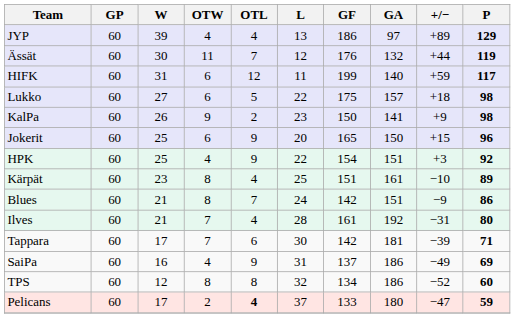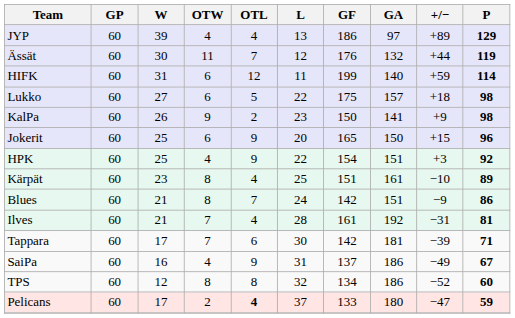 <table class="wikitable sortable" style="text-align:center;">
 <tr>
 <th width=100px>Team</th>
 <th width=50px>GP</th>
 <th width=50px>W</th>
 <th width=50px>OTW</th>
 <th width=50px>OTL</th>
 <th width=50px>L</th>
 <th width=50px>GF</th>
 <th width=50px>GA</th>
 <th width=50px>+/−</th>
 <th width=50px>P</th>
 </tr>
 <tr bgcolor="#e6e6fa">
 <td align=left>JYP</td>
 <td>60</td>
 <td>39</td>
 <td>4</td>
 <td>4</td>
 <td>13</td>
 <td>186</td>
 <td>97</td>
 <td>+89</td>
 <td><strong>129</strong></td>
 </tr>
 <tr bgcolor="#e6e6fa">
 <td align=left>Ässät</td>
 <td>60</td>
 <td>30</td>
 <td>11</td>
 <td>7</td>
 <td>12</td>
 <td>176</td>
 <td>132</td>
 <td>+44</td>
 <td><strong>119</strong></td>
 </tr>
 <tr bgcolor="#e6e6fa">
 <td align=left>HIFK</td>
 <td>60</td>
 <td>31</td>
 <td>6</td>
 <td>12</td>
 <td>11</td>
 <td>199</td>
 <td>140</td>
 <td>+59</td>
-<td><strong>117</strong></td>
+<td><strong>114</strong></td>
 </tr>
 <tr bgcolor="#e6e6fa">
 <td align=left>Lukko</td>
 <td>60</td>
 <td>27</td>
 <td>6</td>
 <td>5</td>
 <td>22</td>
 <td>175</td>
 <td>157</td>
 <td>+18</td>
 <td><strong>98</strong></td>
 </tr>
 <tr bgcolor="#e6e6fa">
 <td align=left>KalPa</td>
 <td>60</td>
 <td>26</td>
 <td>9</td>
 <td>2</td>
 <td>23</td>
 <td>150</td>
 <td>141</td>
 <td>+9</td>
 <td><strong>98</strong></td>
 </tr>
 <tr bgcolor="#e6e6fa">
 <td align=left>Jokerit</td>
 <td>60</td>
 <td>25</td>
 <td>6</td>
 <td>9</td>
 <td>20</td>
 <td>165</td>
 <td>150</td>
 <td>+15</td>
 <td><strong>96</strong></td>
 </tr>
 <tr bgcolor="#e6f8ef">
 <td align=left>HPK</td>
 <td>60</td>
 <td>25</td>
 <td>4</td>
 <td>9</td>
 <td>22</td>
 <td>154</td>
 <td>151</td>
 <td>+3</td>
 <td><strong>92</strong></td>
 </tr>
 <tr bgcolor="#e6f8ef">
 <td align=left>Kärpät</td>
 <td>60</td>
 <td>23</td>
 <td>8</td>
 <td>4</td>
 <td>25</td>
 <td>151</td>
 <td>161</td>
 <td>−10</td>
 <td><strong>89</strong></td>
 </tr>
 <tr bgcolor="#e6f8ef">
 <td align=left>Blues</td>
 <td>60</td>
 <td>21</td>
 <td>8</td>
 <td>7</td>
 <td>24</td>
 <td>142</td>
 <td>151</td>
 <td>−9</td>
 <td><strong>86</strong></td>
 </tr>
 <tr bgcolor="#e6f8ef">
 <td align=left>Ilves</td>
 <td>60</td>
 <td>21</td>
 <td>7</td>
 <td>4</td>
 <td>28</td>
 <td>161</td>
 <td>192</td>
 <td>−31</td>
-<td><strong>80</strong></td>
+<td><strong>81</strong></td>
 </tr>
 <tr>
 <td align=left>Tappara</td>
 <td>60</td>
 <td>17</td>
 <td>7</td>
 <td>6</td>
 <td>30</td>
 <td>142</td>
 <td>181</td>
 <td>−39</td>
 <td><strong>71</strong></td>
 </tr>
 <tr>
 <td align=left>SaiPa</td>
 <td>60</td>
 <td>16</td>
 <td>4</td>
 <td>9</td>
 <td>31</td>
 <td>137</td>
 <td>186</td>
 <td>−49</td>
-<td><strong>69</strong></td>
+<td><strong>67</strong></td>
 </tr>
 <tr>
 <td align=left>TPS</td>
 <td>60</td>
 <td>12</td>
 <td>8</td>
 <td>8</td>
 <td>32</td>
 <td>134</td>
 <td>186</td>
 <td>−52</td>
 <td><strong>60</strong></td>
 </tr>
 <tr bgcolor="#ffe5e3">
 <td align=left>Pelicans</td>
 <td>60</td>
 <td>17</td>
 <td>2</td>
 <td><strong>4</strong></td>
 <td>37</td>
 <td>133</td>
 <td>180</td>
 <td>−47</td>
 <td><strong>59</strong></td>
 </tr>
 <tr>
 </tr>
 </table>
